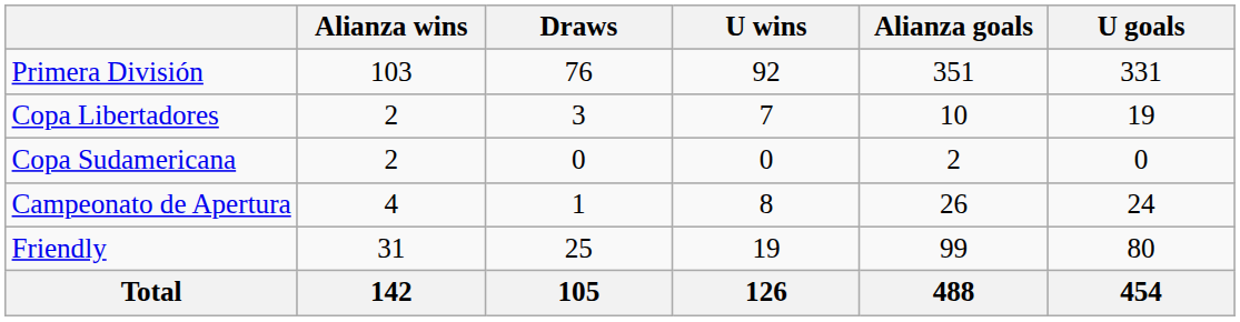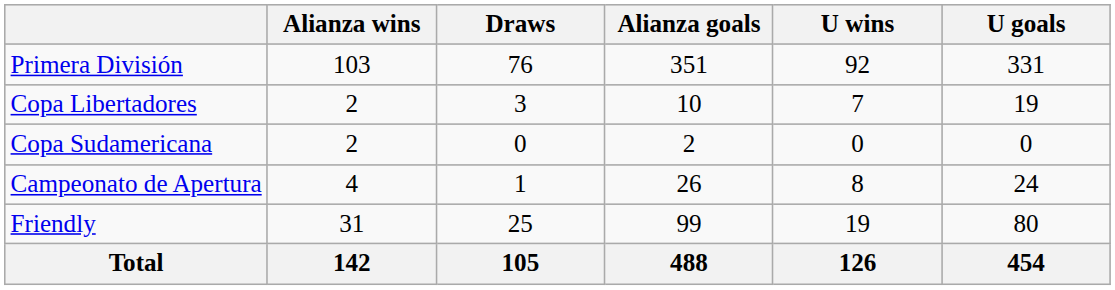 <table class="wikitable" style="text-align: center;">
 <tr>
 <th></th>
 <th width=100>Alianza wins</th>
 <th width=100>Draws</th>
+<th width=100>Alianza goals</th>
 <th width=100>U wins</th>
-<th width=100>Alianza goals</th>
 <th width=100>U goals</th>
 </tr>
 <tr>
 <td align=left><a href='#'>Primera División</a></td>
 <td>103</td>
 <td>76</td>
+<td>351</td>
 <td>92</td>
-<td>351</td>
 <td>331</td>
 </tr>
 <tr>
 <td align=left><a href='#'>Copa Libertadores</a></td>
 <td>2</td>
 <td>3</td>
+<td>10</td>
 <td>7</td>
-<td>10</td>
 <td>19</td>
 </tr>
 <tr>
 <td align=left><a href='#'>Copa Sudamericana</a></td>
 <td>2</td>
 <td>0</td>
+<td>2</td>
 <td>0</td>
-<td>2</td>
 <td>0</td>
 </tr>
 <tr>
 <td align=left><a href='#'>Campeonato de Apertura</a></td>
 <td>4</td>
 <td>1</td>
+<td>26</td>
 <td>8</td>
-<td>26</td>
 <td>24</td>
 </tr>
 <tr>
 <td align=left><a href='#'>Friendly</a></td>
 <td>31</td>
 <td>25</td>
+<td>99</td>
 <td>19</td>
-<td>99</td>
 <td>80</td>
 </tr>
 <tr>
 <th>Total</th>
 <th>142</th>
 <th>105</th>
+<th>488</th>
 <th>126</th>
-<th>488</th>
 <th>454</th>
 </tr>
 </table>
